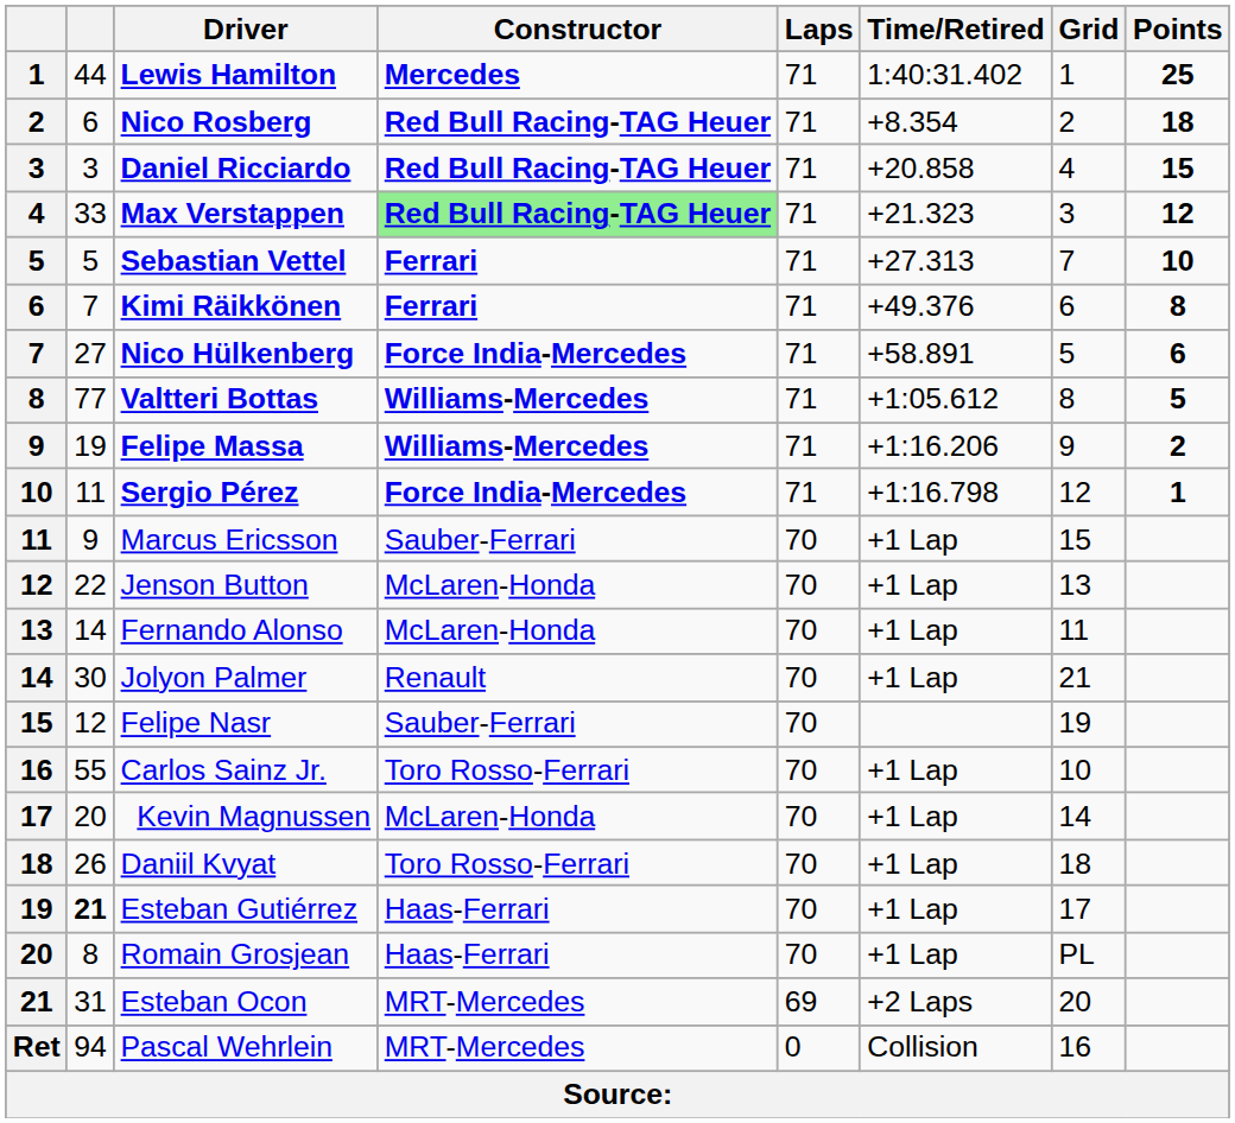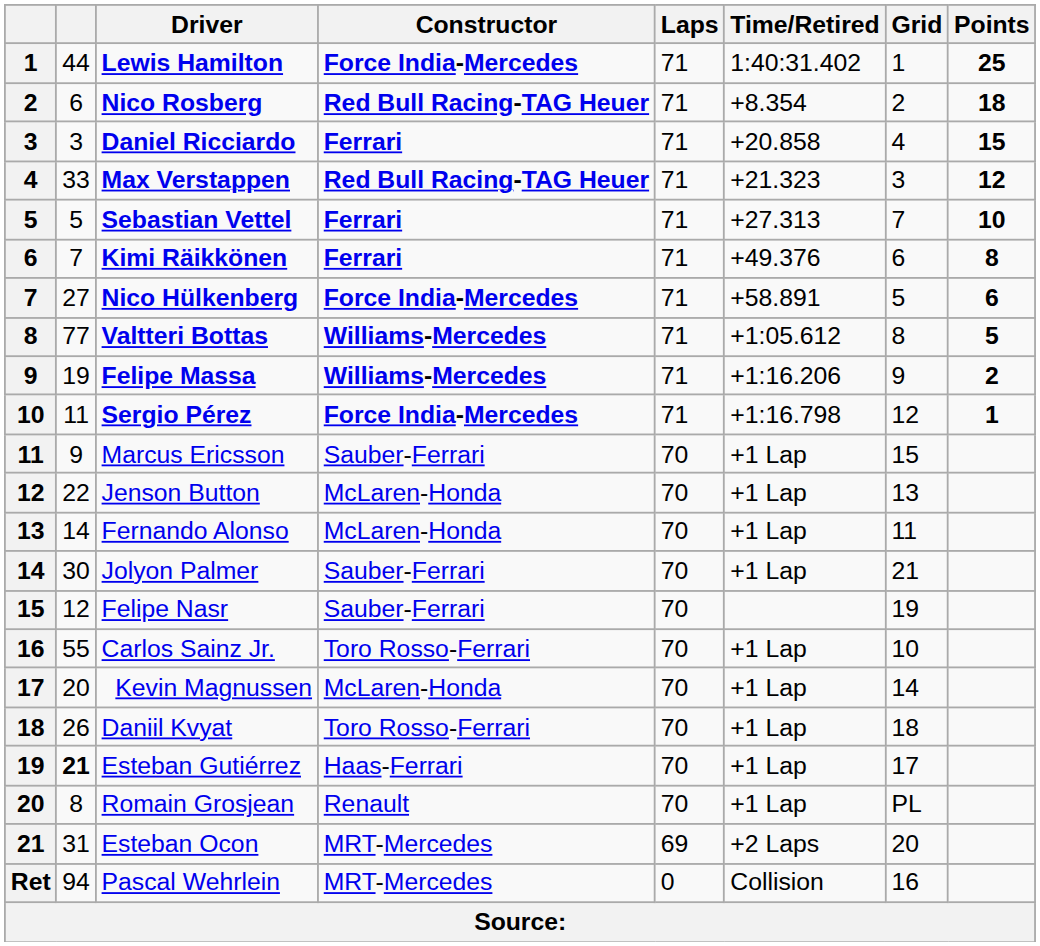 <table class="wikitable" style="font-size: 85%;">
 <tr>
 <th></th>
 <th></th>
 <th>Driver</th>
 <th>Constructor</th>
 <th>Laps</th>
 <th>Time/Retired</th>
 <th>Grid</th>
 <th>Points</th>
 </tr>
 <tr>
 <th>1</th>
 <td align="center">44</td>
 <td> <strong><a href='#'>Lewis Hamilton</a></strong></td>
-<td><strong><a href='#'>Mercedes</a></strong></td>
+<td><strong><a href='#'>Force India</a>-<a href='#'>Mercedes</a></strong></td>
 <td>71</td>
 <td>1:40:31.402</td>
 <td>1</td>
 <td align="center"><strong>25</strong></td>
 </tr>
 <tr>
 <th>2</th>
 <td align="center">6</td>
 <td> <strong><a href='#'>Nico Rosberg</a></strong></td>
 <td><strong><a href='#'>Red Bull Racing</a>-<a href='#'>TAG Heuer</a></strong></td>
 <td>71</td>
 <td>+8.354</td>
 <td>2</td>
 <td align="center"><strong>18</strong></td>
 </tr>
 <tr>
 <th>3</th>
 <td align="center">3</td>
 <td> <strong><a href='#'>Daniel Ricciardo</a></strong></td>
-<td><strong><a href='#'>Red Bull Racing</a>-<a href='#'>TAG Heuer</a></strong></td>
+<td><strong><a href='#'>Ferrari</a></strong></td>
 <td>71</td>
 <td>+20.858</td>
 <td>4</td>
 <td align="center"><strong>15</strong></td>
 </tr>
 <tr>
 <th>4</th>
 <td align="center">33</td>
 <td> <strong><a href='#'>Max Verstappen</a></strong></td>
-<td style="background: lightgreen;"><strong><a href='#'>Red Bull Racing</a>-<a href='#'>TAG Heuer</a></strong></td>
+<td><strong><a href='#'>Red Bull Racing</a>-<a href='#'>TAG Heuer</a></strong></td>
 <td>71</td>
 <td>+21.323</td>
 <td>3</td>
 <td align=center><strong>12</strong></td>
 </tr>
 <tr>
 <th>5</th>
 <td align="center">5</td>
 <td> <strong><a href='#'>Sebastian Vettel</a></strong></td>
 <td><strong><a href='#'>Ferrari</a></strong></td>
 <td>71</td>
 <td>+27.313</td>
 <td>7</td>
 <td align="center"><strong>10</strong></td>
 </tr>
 <tr>
 <th>6</th>
 <td align="center">7</td>
 <td> <strong><a href='#'>Kimi Räikkönen</a></strong></td>
 <td><strong><a href='#'>Ferrari</a></strong></td>
 <td>71</td>
 <td>+49.376</td>
 <td>6</td>
 <td align=center><strong>8</strong></td>
 </tr>
 <tr>
 <th>7</th>
 <td align="center">27</td>
 <td> <strong><a href='#'>Nico Hülkenberg</a></strong></td>
 <td><strong><a href='#'>Force India</a>-<a href='#'>Mercedes</a></strong></td>
 <td>71</td>
 <td>+58.891</td>
 <td>5</td>
 <td align=center><strong>6</strong></td>
 </tr>
 <tr>
 <th>8</th>
 <td align="center">77</td>
 <td> <strong><a href='#'>Valtteri Bottas</a></strong></td>
 <td><strong><a href='#'>Williams</a>-<a href='#'>Mercedes</a></strong></td>
 <td>71</td>
 <td>+1:05.612</td>
 <td>8</td>
 <td align=center><strong>5</strong></td>
 </tr>
 <tr>
 <th>9</th>
 <td align="center">19</td>
 <td> <strong><a href='#'>Felipe Massa</a></strong></td>
 <td><strong><a href='#'>Williams</a>-<a href='#'>Mercedes</a></strong></td>
 <td>71</td>
 <td>+1:16.206</td>
 <td>9</td>
 <td align="center"><strong>2</strong></td>
 </tr>
 <tr>
 <th>10</th>
 <td align="center">11</td>
 <td> <strong><a href='#'>Sergio Pérez</a></strong></td>
 <td><strong><a href='#'>Force India</a>-<a href='#'>Mercedes</a></strong></td>
 <td>71</td>
 <td>+1:16.798</td>
 <td>12</td>
 <td align="center"><strong>1</strong></td>
 </tr>
 <tr>
 <th>11</th>
 <td align="center">9</td>
 <td> <a href='#'>Marcus Ericsson</a></td>
 <td><a href='#'>Sauber</a>-<a href='#'>Ferrari</a></td>
 <td>70</td>
 <td>+1 Lap</td>
 <td>15</td>
 <td></td>
 </tr>
 <tr>
 <th>12</th>
 <td align="center">22</td>
 <td> <a href='#'>Jenson Button</a></td>
 <td><a href='#'>McLaren</a>-<a href='#'>Honda</a></td>
 <td>70</td>
 <td>+1 Lap</td>
 <td>13</td>
 <td></td>
 </tr>
 <tr>
 <th>13</th>
 <td align="center">14</td>
 <td> <a href='#'>Fernando Alonso</a></td>
 <td><a href='#'>McLaren</a>-<a href='#'>Honda</a></td>
 <td>70</td>
 <td>+1 Lap</td>
 <td>11</td>
 <td></td>
 </tr>
 <tr>
 <th>14</th>
 <td align="center">30</td>
 <td> <a href='#'>Jolyon Palmer</a></td>
-<td><a href='#'>Renault</a></td>
+<td><a href='#'>Sauber</a>-<a href='#'>Ferrari</a></td>
 <td>70</td>
 <td>+1 Lap</td>
 <td>21</td>
 <td></td>
 </tr>
 <tr>
 <th>15</th>
 <td align="center">12</td>
 <td> <a href='#'>Felipe Nasr</a></td>
 <td><a href='#'>Sauber</a>-<a href='#'>Ferrari</a></td>
 <td>70</td>
 <td></td>
 <td>19</td>
 <td></td>
 </tr>
 <tr>
 <th>16</th>
 <td align="center">55</td>
 <td> <a href='#'>Carlos Sainz Jr.</a></td>
 <td><a href='#'>Toro Rosso</a>-<a href='#'>Ferrari</a></td>
 <td>70</td>
 <td>+1 Lap</td>
 <td>10</td>
 <td></td>
 </tr>
 <tr>
 <th>17</th>
 <td align="center">20</td>
 <td>  <a href='#'>Kevin Magnussen</a></td>
 <td><a href='#'>McLaren</a>-<a href='#'>Honda</a></td>
 <td>70</td>
 <td>+1 Lap</td>
 <td>14</td>
 <td></td>
 </tr>
 <tr>
 <th>18</th>
 <td align="center">26</td>
 <td> <a href='#'>Daniil Kvyat</a></td>
 <td><a href='#'>Toro Rosso</a>-<a href='#'>Ferrari</a></td>
 <td>70</td>
 <td>+1 Lap</td>
 <td>18</td>
 <td></td>
 </tr>
 <tr>
 <th>19</th>
 <td align="center"><strong>21</strong></td>
 <td> <a href='#'>Esteban Gutiérrez</a></td>
 <td><a href='#'>Haas</a>-<a href='#'>Ferrari</a></td>
 <td>70</td>
 <td>+1 Lap</td>
 <td>17</td>
 <td></td>
 </tr>
 <tr>
 <th>20</th>
 <td align="center">8</td>
 <td> <a href='#'>Romain Grosjean</a></td>
-<td><a href='#'>Haas</a>-<a href='#'>Ferrari</a></td>
+<td><a href='#'>Renault</a></td>
 <td>70</td>
 <td>+1 Lap</td>
 <td>PL</td>
 <td></td>
 </tr>
 <tr>
 <th>21</th>
 <td align="center">31</td>
 <td> <a href='#'>Esteban Ocon</a></td>
 <td><a href='#'>MRT</a>-<a href='#'>Mercedes</a></td>
 <td>69</td>
 <td>+2 Laps</td>
 <td>20</td>
 <td></td>
 </tr>
 <tr>
 <th>Ret</th>
 <td align="center">94</td>
 <td> <a href='#'>Pascal Wehrlein</a></td>
 <td><a href='#'>MRT</a>-<a href='#'>Mercedes</a></td>
 <td>0</td>
 <td>Collision</td>
 <td>16</td>
 <td></td>
 </tr>
 <tr>
 <th colspan="8">Source:</th>
 </tr>
 </table>
